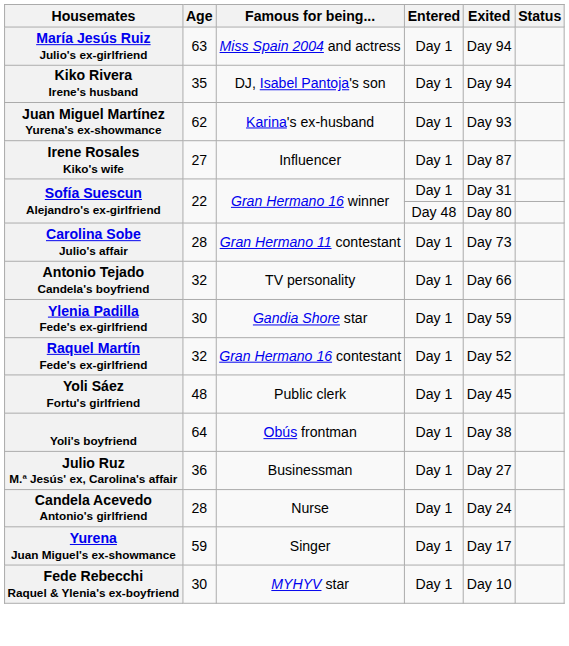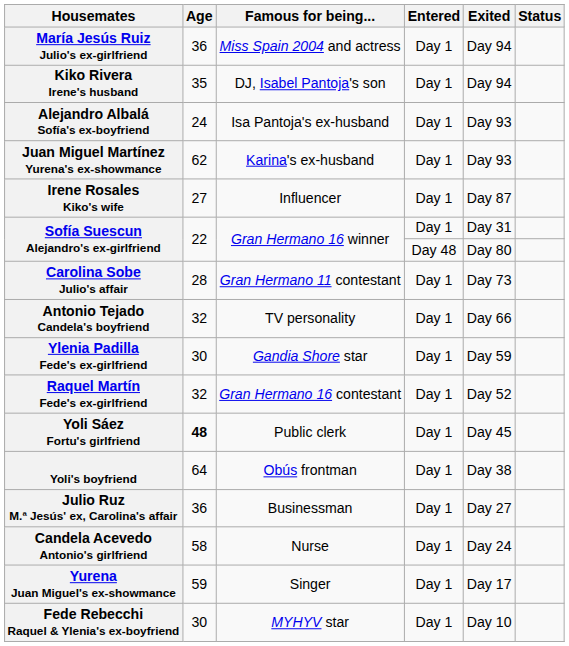 <table class=wikitable style="margin:auto; text-align:center; font-size:90%">
 <tr>
 <th>Housemates</th>
 <th>Age</th>
 <th>Famous for being...</th>
 <th>Entered</th>
 <th>Exited</th>
 <th>Status</th>
 </tr>
 <tr>
 <th><a href='#'>María Jesús Ruiz</a><br><small>Julio's ex-girlfriend</small></th>
-<td>63</td>
+<td>36</td>
 <td><em><a href='#'>Miss Spain 2004</a></em> and actress</td>
 <td>Day 1</td>
 <td>Day 94</td>
 <td></td>
 </tr>
 <tr>
 <th>Kiko Rivera<br><small>Irene's husband</small></th>
 <td>35</td>
 <td>DJ, <a href='#'>Isabel Pantoja</a>'s son</td>
 <td>Day 1</td>
 <td>Day 94</td>
+<td></td>
+</tr>
+<tr>
+<th>Alejandro Albalá<br><small>Sofía's ex-boyfriend</small></th>
+<td>24</td>
+<td>Isa Pantoja's ex-husband</td>
+<td>Day 1</td>
+<td>Day 93</td>
 <td></td>
 </tr>
 <tr>
 <th>Juan Miguel Martínez<br><small>Yurena's ex-showmance</small></th>
 <td>62</td>
 <td><a href='#'>Karina</a>'s ex-husband</td>
 <td>Day 1</td>
 <td>Day 93</td>
 <td></td>
 </tr>
 <tr>
 <th>Irene Rosales<br><small>Kiko's wife</small></th>
 <td>27</td>
 <td>Influencer</td>
 <td>Day 1</td>
 <td>Day 87</td>
 <td></td>
 </tr>
 <tr>
 <th rowspan="2"><a href='#'>Sofía Suescun</a><br><small>Alejandro's ex-girlfriend</small></th>
 <td rowspan="2">22</td>
 <td rowspan="2"><em><a href='#'>Gran Hermano 16</a></em> winner</td>
 <td>Day 1</td>
 <td>Day 31</td>
 <td></td>
 </tr>
 <tr>
 <td>Day 48</td>
 <td>Day 80</td>
 <td></td>
 </tr>
 <tr>
 <th><a href='#'>Carolina Sobe</a><br><small>Julio's affair</small></th>
 <td>28</td>
 <td><em><a href='#'>Gran Hermano 11</a></em> contestant</td>
 <td>Day 1</td>
 <td>Day 73</td>
 <td></td>
 </tr>
 <tr>
 <th>Antonio Tejado<br><small>Candela's boyfriend</small></th>
 <td>32</td>
 <td>TV personality</td>
 <td>Day 1</td>
 <td>Day 66</td>
 <td></td>
 </tr>
 <tr>
 <th><a href='#'>Ylenia Padilla</a><br><small>Fede's ex-girlfriend</small></th>
 <td>30</td>
 <td><em><a href='#'>Gandia Shore</a></em> star</td>
 <td>Day 1</td>
 <td>Day 59</td>
 <td></td>
 </tr>
 <tr>
 <th><a href='#'>Raquel Martín</a><br><small>Fede's ex-girlfriend</small></th>
 <td>32</td>
 <td><em><a href='#'>Gran Hermano 16</a></em> contestant</td>
 <td>Day 1</td>
 <td>Day 52</td>
 <td></td>
 </tr>
 <tr>
 <th>Yoli Sáez<br><small>Fortu's girlfriend</small></th>
-<td>48</td>
+<td><strong>48</strong></td>
 <td>Public clerk</td>
 <td>Day 1</td>
 <td>Day 45</td>
 <td></td>
 </tr>
 <tr>
 <th><br><small>Yoli's boyfriend</small></th>
 <td>64</td>
 <td><a href='#'>Obús</a> frontman</td>
 <td>Day 1</td>
 <td>Day 38</td>
 <td></td>
 </tr>
 <tr>
 <th>Julio Ruz<br><small>M.ª Jesús' ex, Carolina's affair</small></th>
 <td>36</td>
 <td>Businessman</td>
 <td>Day 1</td>
 <td>Day 27</td>
 <td></td>
 </tr>
 <tr>
 <th>Candela Acevedo<br><small>Antonio's girlfriend</small></th>
-<td>28</td>
+<td>58</td>
 <td>Nurse</td>
 <td>Day 1</td>
 <td>Day 24</td>
 <td></td>
 </tr>
 <tr>
 <th><a href='#'>Yurena</a><br><small>Juan Miguel's ex-showmance</small></th>
 <td>59</td>
 <td>Singer</td>
 <td>Day 1</td>
 <td>Day 17</td>
 <td></td>
 </tr>
 <tr>
 <th>Fede Rebecchi<br><small>Raquel & Ylenia's ex-boyfriend</small></th>
 <td>30</td>
 <td><em><a href='#'>MYHYV</a></em> star</td>
 <td>Day 1</td>
 <td>Day 10</td>
 <td></td>
 </tr>
 </table>
